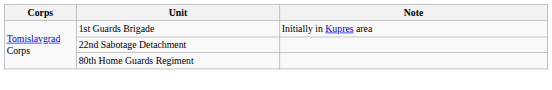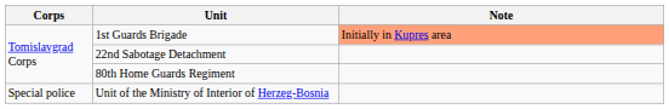 <table class="plainrowheaders wikitable collapsible" style="cellspacing=2px; text-align:left; font-size:90%;" width=800px>
 <tr style="font-size:100%; text-align:right;">
 <th style="width:100px;" scope="col">Corps</th>
 <th style="width:300px;" scope="col">Unit</th>
 <th style="width:400px;" scope="col">Note</th>
 </tr>
 <tr>
 <td rowspan=3><a href='#'>Tomislavgrad</a> Corps</td>
 <td>1st Guards Brigade</td>
-<td>Initially in <a href='#'>Kupres</a> area</td>
+<td style="background: lightsalmon;">Initially in <a href='#'>Kupres</a> area</td>
 </tr>
 <tr>
 <td>22nd Sabotage Detachment</td>
 <td></td>
 </tr>
 <tr>
 <td>80th Home Guards Regiment</td>
 <td></td>
 </tr>
+<tr>
+<td>Special police</td>
+<td>Unit of the Ministry of Interior of <a href='#'>Herzeg-Bosnia</a></td>
+<td></td>
+</tr>
 </table>
